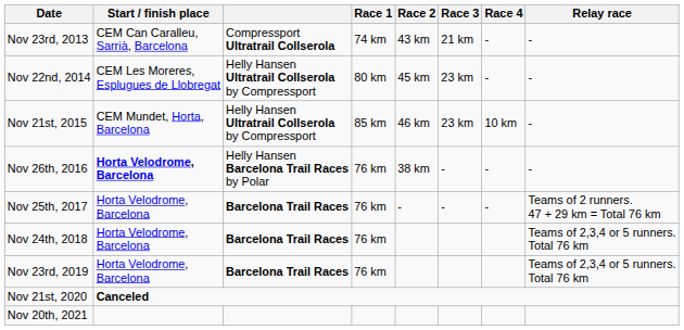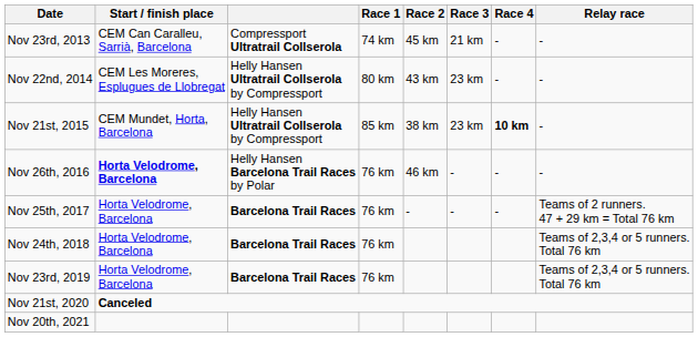 <table class="wikitable">
 <tr>
 <th>Date</th>
 <th>Start / finish place</th>
 <th></th>
 <th>Race 1</th>
 <th>Race 2</th>
 <th>Race 3</th>
 <th>Race 4</th>
 <th>Relay race</th>
 </tr>
 <tr>
 <td>Nov 23rd, 2013</td>
 <td>CEM Can Caralleu,<br><a href='#'>Sarrià</a>, <a href='#'>Barcelona</a></td>
 <td>Compressport<br><strong>Ultratrail Collserola</strong></td>
 <td>74 km</td>
-<td>43 km</td>
+<td>45 km</td>
 <td>21 km</td>
 <td>-</td>
 <td>-</td>
 </tr>
 <tr>
 <td>Nov 22nd, 2014</td>
 <td>CEM Les Moreres,<br><a href='#'>Esplugues de Llobregat</a></td>
 <td>Helly Hansen<br><strong>Ultratrail Collserola</strong><br>by Compressport</td>
 <td>80 km</td>
-<td>45 km</td>
+<td>43 km</td>
 <td>23 km</td>
 <td>-</td>
 <td>-</td>
 </tr>
 <tr>
 <td>Nov 21st, 2015</td>
 <td>CEM Mundet, <a href='#'>Horta</a>,<br><a href='#'>Barcelona</a></td>
 <td>Helly Hansen<br><strong>Ultratrail Collserola</strong><br>by Compressport</td>
 <td>85 km</td>
-<td>46 km</td>
+<td>38 km</td>
 <td>23 km</td>
-<td>10 km</td>
+<td><strong>10 km</strong></td>
 <td>-</td>
 </tr>
 <tr>
 <td>Nov 26th, 2016</td>
 <td><strong><a href='#'>Horta Velodrome</a>,<br><a href='#'>Barcelona</a></strong></td>
 <td>Helly Hansen<br><strong>Barcelona Trail Races</strong><br>by Polar</td>
 <td>76 km</td>
-<td>38 km</td>
+<td>46 km</td>
 <td>-</td>
 <td>-</td>
 <td>-</td>
 </tr>
 <tr>
 <td>Nov 25th, 2017</td>
 <td><a href='#'>Horta Velodrome</a>,<br><a href='#'>Barcelona</a></td>
 <td><strong>Barcelona Trail Races</strong></td>
 <td>76 km</td>
 <td>-</td>
 <td>-</td>
 <td>-</td>
 <td>Teams of 2 runners.<br>47 + 29 km = Total 76 km</td>
 </tr>
 <tr>
 <td>Nov 24th, 2018</td>
 <td><a href='#'>Horta Velodrome</a>,<br><a href='#'>Barcelona</a></td>
 <td><strong>Barcelona Trail Races</strong></td>
 <td>76 km</td>
 <td></td>
 <td></td>
 <td></td>
 <td>Teams of 2,3,4 or 5 runners.<br>Total 76 km</td>
 </tr>
 <tr>
 <td>Nov 23rd, 2019</td>
 <td><a href='#'>Horta Velodrome</a>,<br><a href='#'>Barcelona</a></td>
 <td><strong>Barcelona Trail Races</strong></td>
 <td>76 km</td>
 <td></td>
 <td></td>
 <td></td>
 <td>Teams of 2,3,4 or 5 runners.<br>Total 76 km</td>
 </tr>
 <tr>
 <td>Nov 21st, 2020</td>
 <td colspan="7"><strong>Canceled</strong></td>
 </tr>
 <tr>
 <td>Nov 20th, 2021</td>
 <td></td>
 <td></td>
 <td></td>
 <td></td>
 <td></td>
 <td></td>
 <td></td>
 </tr>
 </table>
